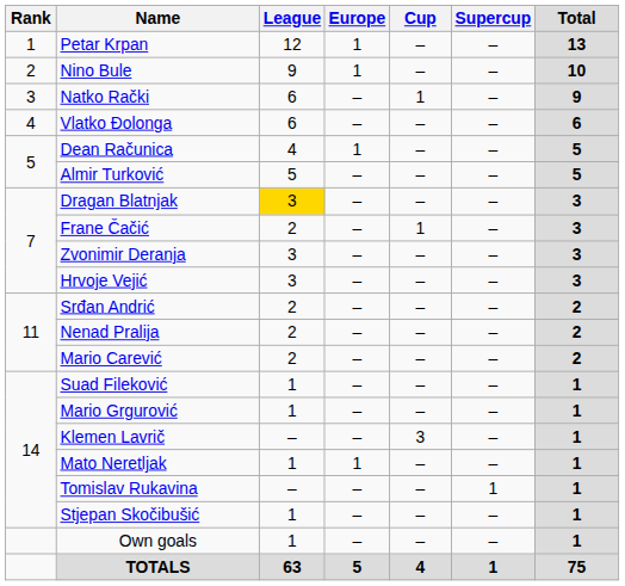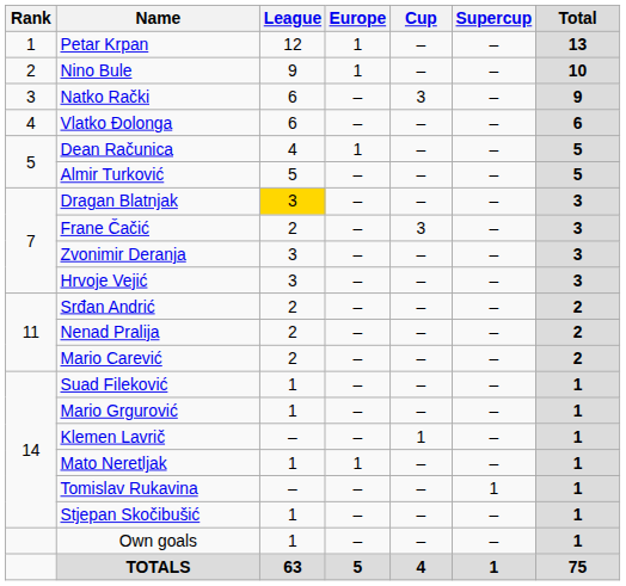 <table class="wikitable" style="font-size: 95%; text-align: center;">
 <tr>
 <th width=40>Rank</th>
 <th width=180>Name</th>
 <th width=50><a href='#'>League</a></th>
 <th width=50><a href='#'>Europe</a></th>
 <th width=50><a href='#'>Cup</a></th>
 <th width=50><a href='#'>Supercup</a></th>
 <th width=70 style="background: #DCDCDC">Total</th>
 </tr>
 <tr>
 <td rowspan=1>1</td>
 <td style="text-align:left;"> <a href='#'>Petar Krpan</a></td>
 <td>12</td>
 <td>1</td>
 <td>–</td>
 <td>–</td>
 <th style="background: #DCDCDC">13</th>
 </tr>
 <tr>
 <td rowspan=1>2</td>
 <td style="text-align:left;"> <a href='#'>Nino Bule</a></td>
 <td>9</td>
 <td>1</td>
 <td>–</td>
 <td>–</td>
 <th style="background: #DCDCDC">10</th>
 </tr>
 <tr>
 <td rowspan=1>3</td>
 <td style="text-align:left;"> <a href='#'>Natko Rački</a></td>
 <td>6</td>
 <td>–</td>
-<td>1</td>
+<td>3</td>
 <td>–</td>
 <th style="background: #DCDCDC">9</th>
 </tr>
 <tr>
 <td rowspan=1>4</td>
 <td style="text-align:left;"> <a href='#'>Vlatko Đolonga</a></td>
 <td>6</td>
 <td>–</td>
 <td>–</td>
 <td>–</td>
 <th style="background: #DCDCDC">6</th>
 </tr>
 <tr>
 <td rowspan=2>5</td>
 <td style="text-align:left;"> <a href='#'>Dean Računica</a></td>
 <td>4</td>
 <td>1</td>
 <td>–</td>
 <td>–</td>
 <th style="background: #DCDCDC">5</th>
 </tr>
 <tr>
 <td style="text-align:left;"> <a href='#'>Almir Turković</a></td>
 <td>5</td>
 <td>–</td>
 <td>–</td>
 <td>–</td>
 <th style="background: #DCDCDC">5</th>
 </tr>
 <tr>
 <td rowspan=4>7</td>
 <td style="text-align:left;"> <a href='#'>Dragan Blatnjak</a></td>
 <td style="background: gold;">3</td>
 <td>–</td>
 <td>–</td>
 <td>–</td>
 <th style="background: #DCDCDC">3</th>
 </tr>
 <tr>
 <td style="text-align:left;"> <a href='#'>Frane Čačić</a></td>
 <td>2</td>
 <td>–</td>
-<td>1</td>
+<td>3</td>
 <td>–</td>
 <th style="background: #DCDCDC">3</th>
 </tr>
 <tr>
 <td style="text-align:left;"> <a href='#'>Zvonimir Deranja</a></td>
 <td>3</td>
 <td>–</td>
 <td>–</td>
 <td>–</td>
 <th style="background: #DCDCDC">3</th>
 </tr>
 <tr>
 <td style="text-align:left;"> <a href='#'>Hrvoje Vejić</a></td>
 <td>3</td>
 <td>–</td>
 <td>–</td>
 <td>–</td>
 <th style="background: #DCDCDC">3</th>
 </tr>
 <tr>
 <td rowspan=3>11</td>
 <td style="text-align:left;"> <a href='#'>Srđan Andrić</a></td>
 <td>2</td>
 <td>–</td>
 <td>–</td>
 <td>–</td>
 <th style="background: #DCDCDC">2</th>
 </tr>
 <tr>
 <td style="text-align:left;"> <a href='#'>Nenad Pralija</a></td>
 <td>2</td>
 <td>–</td>
 <td>–</td>
 <td>–</td>
 <th style="background: #DCDCDC">2</th>
 </tr>
 <tr>
 <td style="text-align:left;"> <a href='#'>Mario Carević</a></td>
 <td>2</td>
 <td>–</td>
 <td>–</td>
 <td>–</td>
 <th style="background: #DCDCDC">2</th>
 </tr>
 <tr>
 <td rowspan=6>14</td>
 <td style="text-align:left;"> <a href='#'>Suad Fileković</a></td>
 <td>1</td>
 <td>–</td>
 <td>–</td>
 <td>–</td>
 <th style="background: #DCDCDC">1</th>
 </tr>
 <tr>
 <td style="text-align:left;"> <a href='#'>Mario Grgurović</a></td>
 <td>1</td>
 <td>–</td>
 <td>–</td>
 <td>–</td>
 <th style="background: #DCDCDC">1</th>
 </tr>
 <tr>
 <td style="text-align:left;"> <a href='#'>Klemen Lavrič</a></td>
 <td>–</td>
 <td>–</td>
-<td>3</td>
+<td>1</td>
 <td>–</td>
 <th style="background: #DCDCDC">1</th>
 </tr>
 <tr>
 <td style="text-align:left;"> <a href='#'>Mato Neretljak</a></td>
 <td>1</td>
 <td>1</td>
 <td>–</td>
 <td>–</td>
 <th style="background: #DCDCDC">1</th>
 </tr>
 <tr>
 <td style="text-align:left;"> <a href='#'>Tomislav Rukavina</a></td>
 <td>–</td>
 <td>–</td>
 <td>–</td>
 <td>1</td>
 <th style="background: #DCDCDC">1</th>
 </tr>
 <tr>
 <td style="text-align:left;"> <a href='#'>Stjepan Skočibušić</a></td>
 <td>1</td>
 <td>–</td>
 <td>–</td>
 <td>–</td>
 <th style="background: #DCDCDC">1</th>
 </tr>
 <tr>
 <td></td>
 <td style="text-align:center;">Own goals</td>
 <td>1</td>
 <td>–</td>
 <td>–</td>
 <td>–</td>
 <th style="background: #DCDCDC">1</th>
 </tr>
 <tr>
 <td></td>
 <th style="background: #DCDCDC">TOTALS</th>
 <th style="background: #DCDCDC">63</th>
 <th style="background: #DCDCDC">5</th>
 <th style="background: #DCDCDC">4</th>
 <th style="background: #DCDCDC">1</th>
 <th style="background: #DCDCDC">75</th>
 </tr>
 </table>
